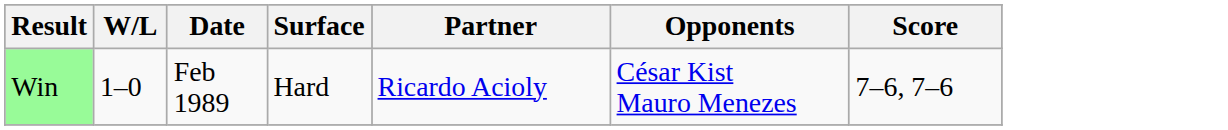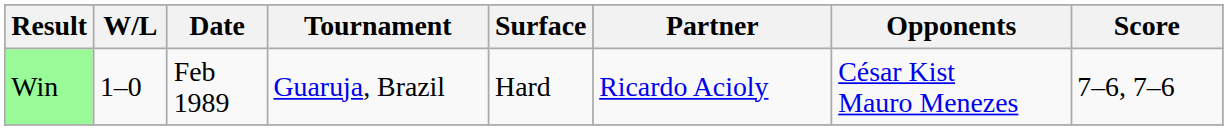 <table class="sortable wikitable">
 <tr>
 <th style="width:40px">Result</th>
 <th style="width:35px" class="unsortable">W/L</th>
 <th style="width:50px">Date</th>
+<th style="width:120px">Tournament</th>
 <th style="width:50px">Surface</th>
 <th style="width:130px">Partner</th>
 <th style="width:130px">Opponents</th>
 <th style="width:80px" class="unsortable">Score</th>
 </tr>
 <tr>
 <td style="background:#98fb98;">Win</td>
 <td>1–0</td>
 <td>Feb 1989</td>
+<td><a href='#'>Guaruja</a>, Brazil</td>
 <td>Hard</td>
 <td> <a href='#'>Ricardo Acioly</a></td>
 <td> <a href='#'>César Kist</a><br> <a href='#'>Mauro Menezes</a></td>
 <td>7–6, 7–6</td>
 </tr>
 </table>
